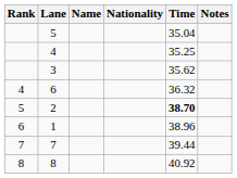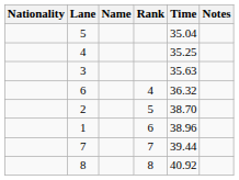 <table class="wikitable sortable" style="text-align:center">
 <tr>
-<th>Rank</th>
+<th>Nationality</th>
 <th>Lane</th>
 <th>Name</th>
-<th>Nationality</th>
+<th>Rank</th>
 <th>Time</th>
 <th>Notes</th>
 </tr>
 <tr>
-<td></td>
+<td align=left></td>
 <td>5</td>
 <td align=left></td>
-<td align=left></td>
+<td></td>
 <td>35.04</td>
 <td></td>
 </tr>
 <tr>
-<td></td>
+<td align=left></td>
 <td>4</td>
 <td align=left></td>
-<td align=left></td>
+<td></td>
 <td>35.25</td>
 <td></td>
 </tr>
 <tr>
-<td></td>
+<td align=left></td>
 <td>3</td>
 <td align=left></td>
-<td align=left></td>
-<td>35.62</td>
+<td></td>
+<td>35.63</td>
 <td></td>
 </tr>
 <tr>
-<td>4</td>
+<td align=left></td>
 <td>6</td>
 <td align=left></td>
-<td align=left></td>
+<td>4</td>
 <td>36.32</td>
 <td></td>
 </tr>
 <tr>
-<td>5</td>
+<td align=left></td>
 <td>2</td>
 <td align=left></td>
-<td align=left></td>
-<td><strong>38.70</strong></td>
+<td>5</td>
+<td>38.70</td>
 <td></td>
 </tr>
 <tr>
-<td>6</td>
+<td align=left></td>
 <td>1</td>
 <td align=left></td>
-<td align=left></td>
+<td>6</td>
 <td>38.96</td>
 <td></td>
 </tr>
 <tr>
-<td>7</td>
+<td align=left></td>
 <td>7</td>
 <td align=left></td>
-<td align=left></td>
+<td>7</td>
 <td>39.44</td>
 <td></td>
 </tr>
 <tr>
-<td>8</td>
+<td align=left></td>
 <td>8</td>
 <td align=left></td>
-<td align=left></td>
+<td>8</td>
 <td>40.92</td>
 <td></td>
 </tr>
 </table>
